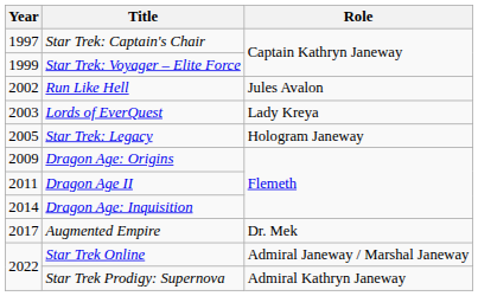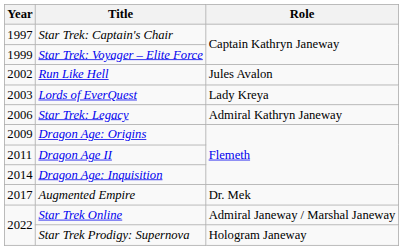 <table class="wikitable sortable">
 <tr>
 <th>Year</th>
 <th>Title</th>
 <th>Role</th>
 </tr>
 <tr>
 <td>1997</td>
 <td><em>Star Trek: Captain's Chair</em></td>
 <td rowspan=2>Captain Kathryn Janeway</td>
 </tr>
 <tr>
 <td>1999</td>
 <td><em><a href='#'>Star Trek: Voyager – Elite Force</a></em></td>
 </tr>
 <tr>
 <td>2002</td>
 <td><em><a href='#'>Run Like Hell</a></em></td>
 <td>Jules Avalon</td>
 </tr>
 <tr>
 <td>2003</td>
 <td><em><a href='#'>Lords of EverQuest</a></em></td>
 <td>Lady Kreya</td>
 </tr>
 <tr>
-<td>2005</td>
+<td>2006</td>
 <td><em><a href='#'>Star Trek: Legacy</a></em></td>
-<td>Hologram Janeway</td>
+<td>Admiral Kathryn Janeway</td>
 </tr>
 <tr>
 <td>2009</td>
 <td><em><a href='#'>Dragon Age: Origins</a></em></td>
 <td rowspan=3><a href='#'>Flemeth</a></td>
 </tr>
 <tr>
 <td>2011</td>
 <td><em><a href='#'>Dragon Age II</a></em></td>
 </tr>
 <tr>
 <td>2014</td>
 <td><em><a href='#'>Dragon Age: Inquisition</a></em></td>
 </tr>
 <tr>
 <td>2017</td>
 <td><em>Augmented Empire</em></td>
 <td>Dr. Mek</td>
 </tr>
 <tr>
 <td rowspan="2">2022</td>
 <td><em><a href='#'>Star Trek Online</a></em></td>
 <td>Admiral Janeway / Marshal Janeway</td>
 </tr>
 <tr>
 <td><em>Star Trek Prodigy: Supernova</em></td>
-<td>Admiral Kathryn Janeway</td>
+<td>Hologram Janeway</td>
 </tr>
 </table>
